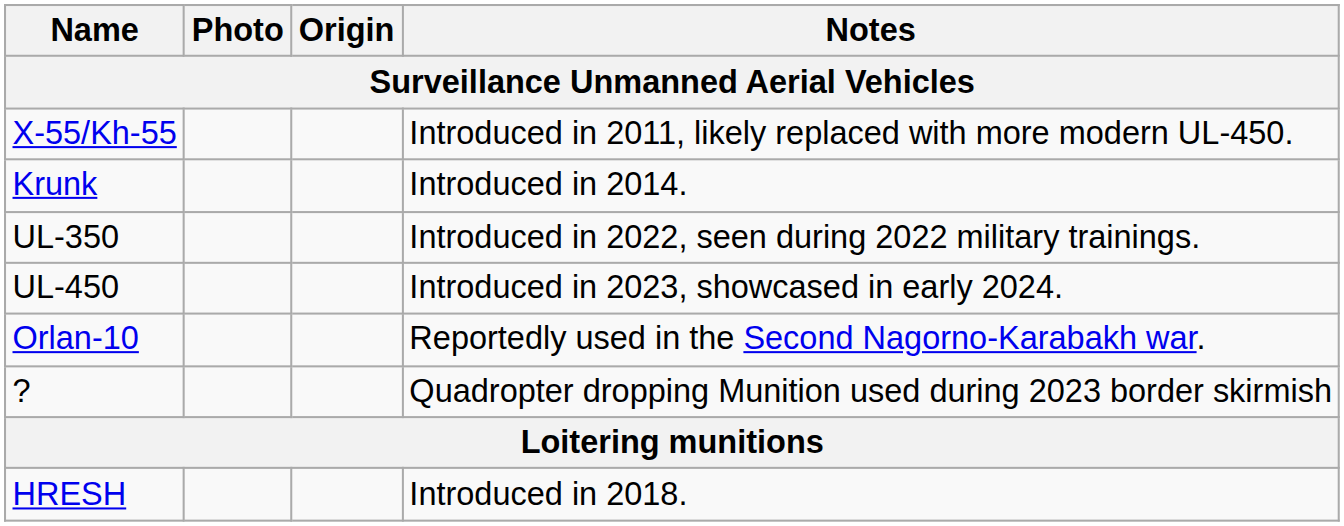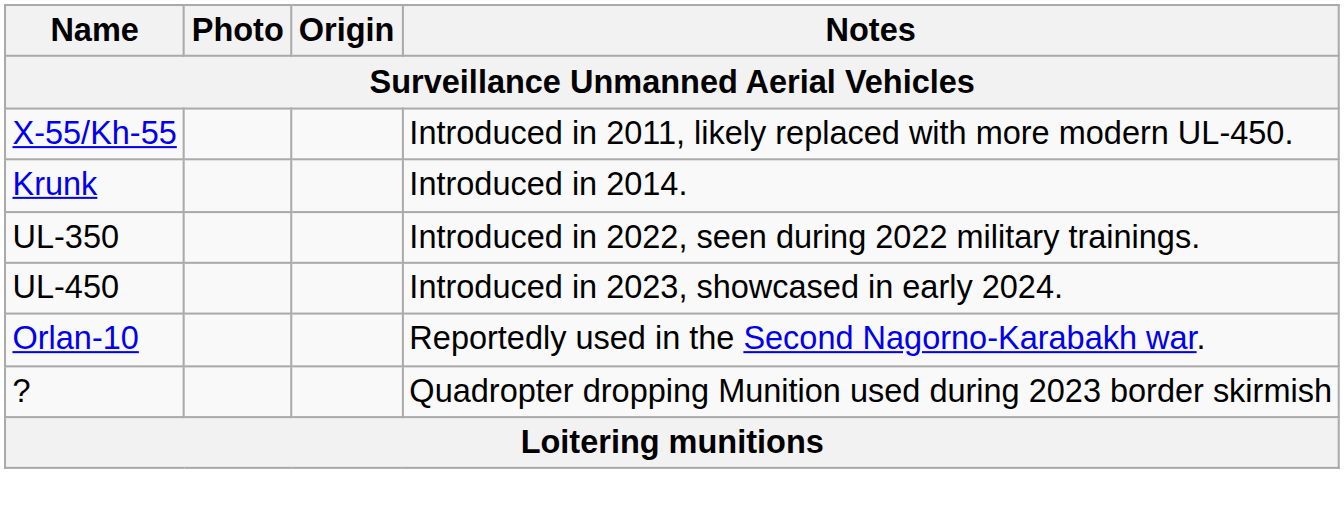 <table class="wikitable">
 <tr>
 <th>Name</th>
 <th>Photo</th>
 <th>Origin</th>
 <th>Notes</th>
 </tr>
 <tr>
 <th colspan="4">Surveillance Unmanned Aerial Vehicles</th>
 </tr>
 <tr>
 <td><a href='#'>X-55/Kh-55</a></td>
 <td></td>
 <td></td>
 <td>Introduced in 2011, likely replaced with more modern UL-450.</td>
 </tr>
 <tr>
 <td><a href='#'>Krunk</a></td>
 <td></td>
 <td></td>
 <td>Introduced in 2014.</td>
 </tr>
 <tr>
 <td>UL-350</td>
 <td></td>
 <td></td>
 <td>Introduced in 2022, seen during 2022 military trainings.</td>
 </tr>
 <tr>
 <td>UL-450</td>
 <td></td>
 <td></td>
 <td>Introduced in 2023, showcased in early 2024.</td>
 </tr>
 <tr>
 <td><a href='#'>Orlan-10</a></td>
 <td></td>
 <td></td>
 <td>Reportedly used in the <a href='#'>Second Nagorno-Karabakh war</a>.</td>
 </tr>
 <tr>
 <td>?</td>
 <td></td>
 <td></td>
 <td>Quadropter dropping Munition used during 2023 border skirmish</td>
 </tr>
 <tr>
 <th colspan="4">Loitering munitions</th>
 </tr>
-<tr>
-<td><a href='#'>HRESH</a></td>
-<td></td>
-<td></td>
-<td>Introduced in 2018.</td>
-</tr>
 </table>
